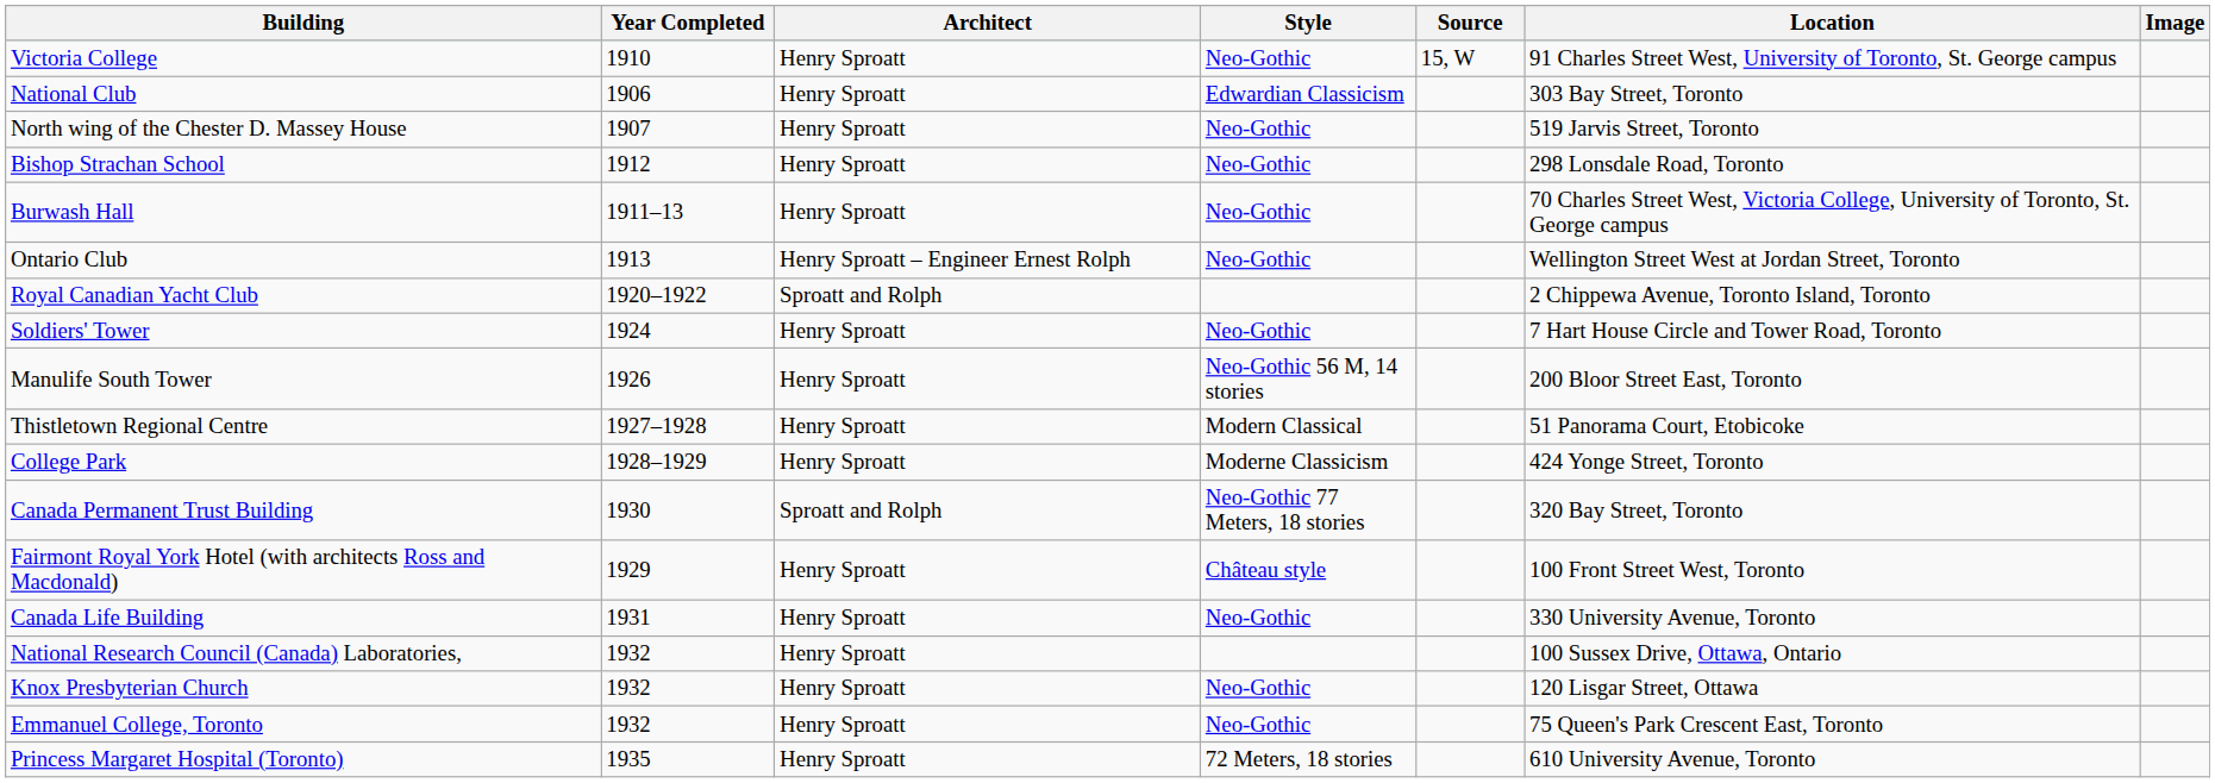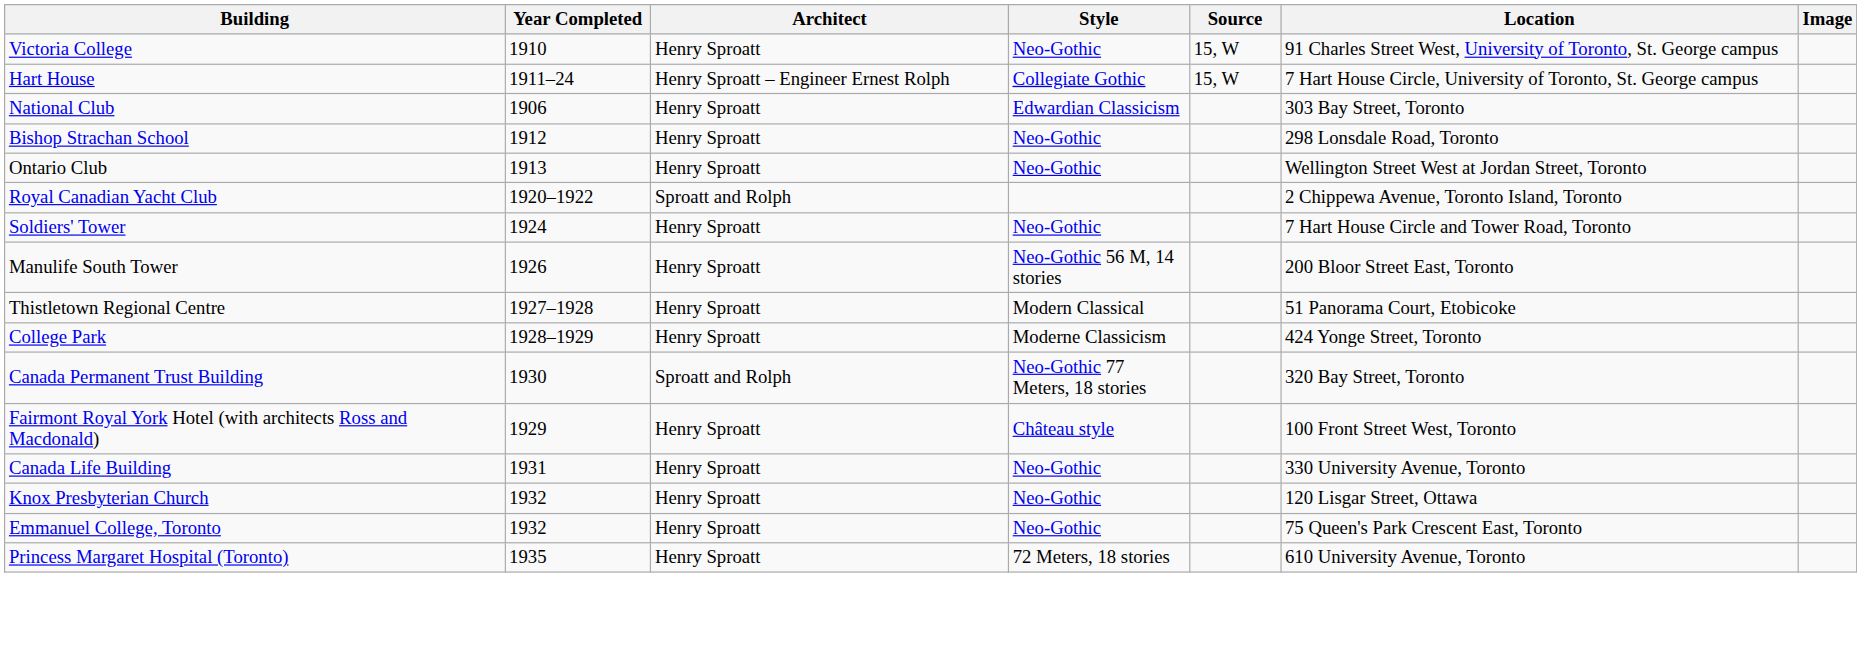 <table class="wikitable" style="margin:1em auto;">
 <tr style="background:lightblue;">
 <th width=28%>Building</th>
 <th width=8%>Year Completed</th>
 <th width=20%>Architect</th>
 <th width=10%>Style</th>
 <th width=5%>Source</th>
 <th width=32%>Location</th>
 <th width=7%>Image</th>
 </tr>
 <tr>
 <td><a href='#'>Victoria College</a></td>
 <td>1910</td>
 <td>Henry Sproatt</td>
 <td><a href='#'>Neo-Gothic</a></td>
 <td>15, W</td>
 <td>91 Charles Street West, <a href='#'>University of Toronto</a>, St. George campus</td>
 <td></td>
 </tr>
 <tr>
+<td><a href='#'>Hart House</a></td>
+<td>1911–24</td>
+<td>Henry Sproatt – Engineer Ernest Rolph</td>
+<td><u><a href='#'>Collegiate Gothic</a></u></td>
+<td>15, W</td>
+<td>7 Hart House Circle, University of Toronto, St. George campus</td>
+<td></td>
+</tr>
+<tr>
 <td><a href='#'>National Club</a></td>
 <td>1906</td>
 <td>Henry Sproatt</td>
 <td><a href='#'>Edwardian Classicism</a></td>
 <td></td>
 <td>303 Bay Street, Toronto</td>
-<td></td>
-</tr>
-<tr>
-<td>North wing of the Chester D. Massey House</td>
-<td>1907</td>
-<td>Henry Sproatt</td>
-<td><a href='#'>Neo-Gothic</a></td>
-<td></td>
-<td>519 Jarvis Street, Toronto</td>
 <td></td>
 </tr>
 <tr>
 <td><a href='#'>Bishop Strachan School</a></td>
 <td>1912</td>
 <td>Henry Sproatt</td>
 <td><a href='#'>Neo-Gothic</a></td>
 <td></td>
 <td>298 Lonsdale Road, Toronto</td>
 <td></td>
 </tr>
 <tr>
-<td><a href='#'>Burwash Hall</a></td>
-<td>1911–13</td>
-<td>Henry Sproatt</td>
-<td><a href='#'>Neo-Gothic</a></td>
-<td></td>
-<td>70 Charles Street West, <a href='#'>Victoria College</a>, University of Toronto, St. George campus</td>
-<td></td>
-</tr>
-<tr>
 <td>Ontario Club</td>
 <td>1913</td>
-<td>Henry Sproatt – Engineer Ernest Rolph</td>
+<td>Henry Sproatt</td>
 <td><a href='#'>Neo-Gothic</a></td>
 <td></td>
 <td>Wellington Street West at Jordan Street, Toronto</td>
 </tr>
 <tr>
 <td><a href='#'>Royal Canadian Yacht Club</a></td>
 <td>1920–1922</td>
 <td>Sproatt and Rolph</td>
 <td></td>
 <td></td>
 <td>2 Chippewa Avenue, Toronto Island, Toronto</td>
 <td></td>
 </tr>
 <tr>
 <td><a href='#'>Soldiers' Tower</a></td>
 <td>1924</td>
 <td>Henry Sproatt</td>
 <td><a href='#'>Neo-Gothic</a></td>
 <td></td>
 <td>7 Hart House Circle and Tower Road, Toronto</td>
 <td></td>
 </tr>
 <tr>
 <td>Manulife South Tower</td>
 <td>1926</td>
 <td>Henry Sproatt</td>
 <td><a href='#'>Neo-Gothic</a> 56 M, 14 stories</td>
 <td></td>
 <td>200 Bloor Street East, Toronto</td>
 <td></td>
 </tr>
 <tr>
 <td>Thistletown Regional Centre</td>
 <td>1927–1928</td>
 <td>Henry Sproatt</td>
 <td>Modern Classical</td>
 <td></td>
 <td>51 Panorama Court, Etobicoke</td>
 <td></td>
 </tr>
 <tr>
 <td><a href='#'>College Park</a></td>
 <td>1928–1929</td>
 <td>Henry Sproatt</td>
 <td>Moderne Classicism</td>
 <td></td>
 <td>424 Yonge Street, Toronto</td>
 <td></td>
 </tr>
 <tr>
 <td><a href='#'>Canada Permanent Trust Building</a></td>
 <td>1930</td>
 <td>Sproatt and Rolph</td>
 <td><a href='#'>Neo-Gothic</a> 77 Meters, 18 stories</td>
 <td></td>
 <td>320 Bay Street, Toronto</td>
 <td></td>
 </tr>
 <tr>
 <td><a href='#'>Fairmont Royal York</a> Hotel (with architects <a href='#'>Ross and Macdonald</a>)</td>
 <td>1929</td>
 <td>Henry Sproatt</td>
 <td><a href='#'>Château style</a></td>
 <td></td>
 <td>100 Front Street West, Toronto</td>
 <td></td>
 </tr>
 <tr>
 <td><a href='#'>Canada Life Building</a></td>
 <td>1931</td>
 <td>Henry Sproatt</td>
 <td><a href='#'>Neo-Gothic</a></td>
 <td></td>
 <td>330 University Avenue, Toronto</td>
 <td></td>
 </tr>
 <tr>
-<td><a href='#'>National Research Council (Canada)</a> Laboratories,</td>
-<td>1932</td>
-<td>Henry Sproatt</td>
-<td></td>
-<td></td>
-<td>100 Sussex Drive, <a href='#'>Ottawa</a>, Ontario</td>
-<td></td>
-</tr>
-<tr>
 <td><a href='#'>Knox Presbyterian Church</a></td>
 <td>1932</td>
 <td>Henry Sproatt</td>
 <td><a href='#'>Neo-Gothic</a></td>
 <td></td>
 <td>120 Lisgar Street, Ottawa</td>
 <td></td>
 </tr>
 <tr>
 <td><a href='#'>Emmanuel College, Toronto</a></td>
 <td>1932</td>
 <td>Henry Sproatt</td>
 <td><a href='#'>Neo-Gothic</a></td>
 <td></td>
 <td>75 Queen's Park Crescent East, Toronto</td>
 <td></td>
 </tr>
 <tr>
 <td><a href='#'>Princess Margaret Hospital (Toronto)</a></td>
 <td>1935</td>
 <td>Henry Sproatt</td>
 <td>72 Meters, 18 stories</td>
 <td></td>
 <td>610 University Avenue, Toronto</td>
 <td></td>
 </tr>
 </table>
